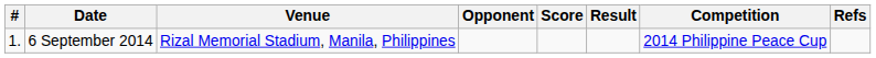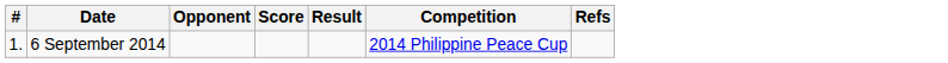 <table class="wikitable">
 <tr>
 <th>#</th>
 <th>Date</th>
-<th>Venue</th>
 <th>Opponent</th>
 <th>Score</th>
 <th>Result</th>
 <th>Competition</th>
 <th>Refs</th>
 </tr>
 <tr>
 <td>1.</td>
 <td>6 September 2014</td>
-<td><a href='#'>Rizal Memorial Stadium</a>, <a href='#'>Manila</a>, <a href='#'>Philippines</a></td>
 <td></td>
 <td></td>
 <td></td>
 <td><a href='#'>2014 Philippine Peace Cup</a></td>
 <td></td>
 </tr>
 </table>
